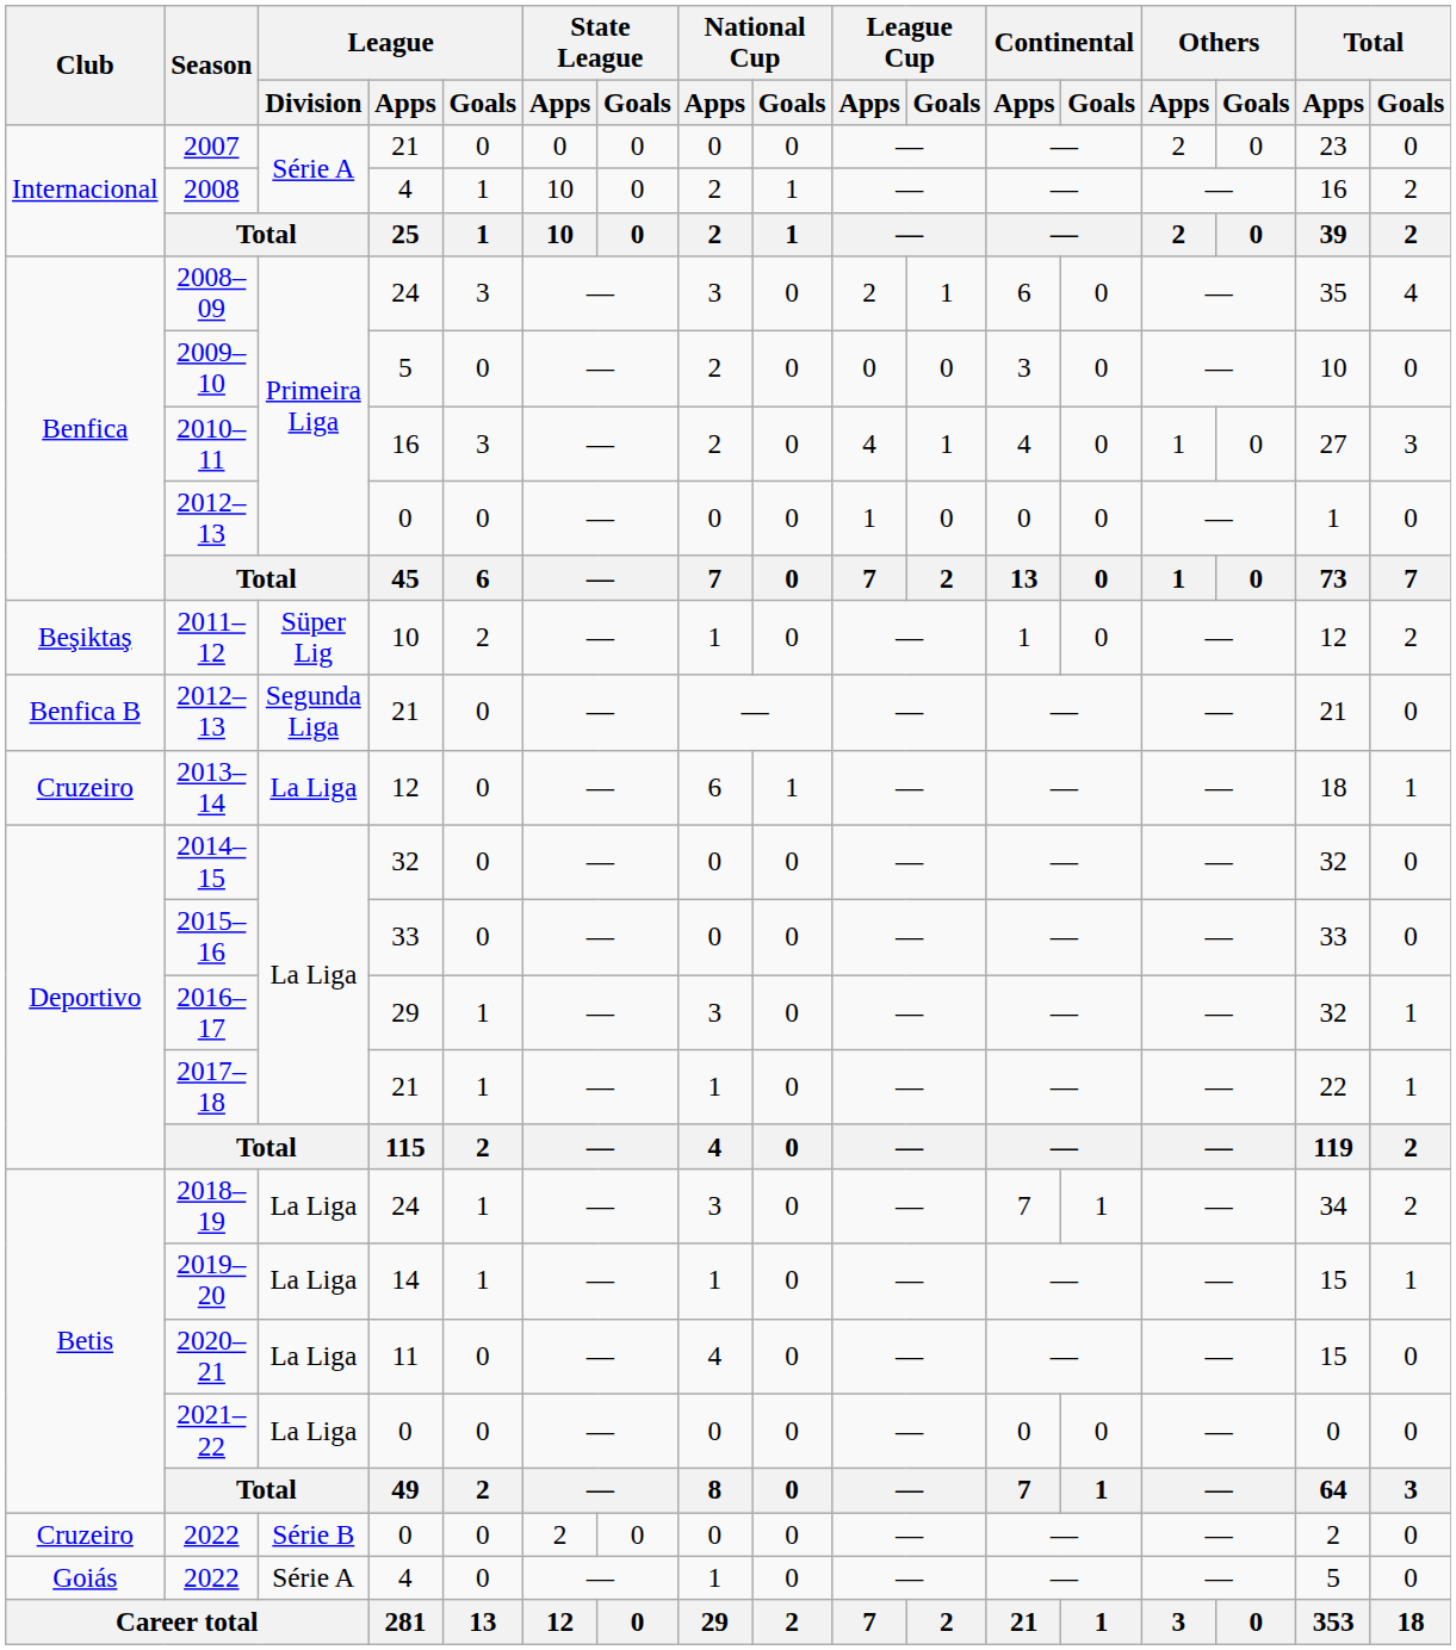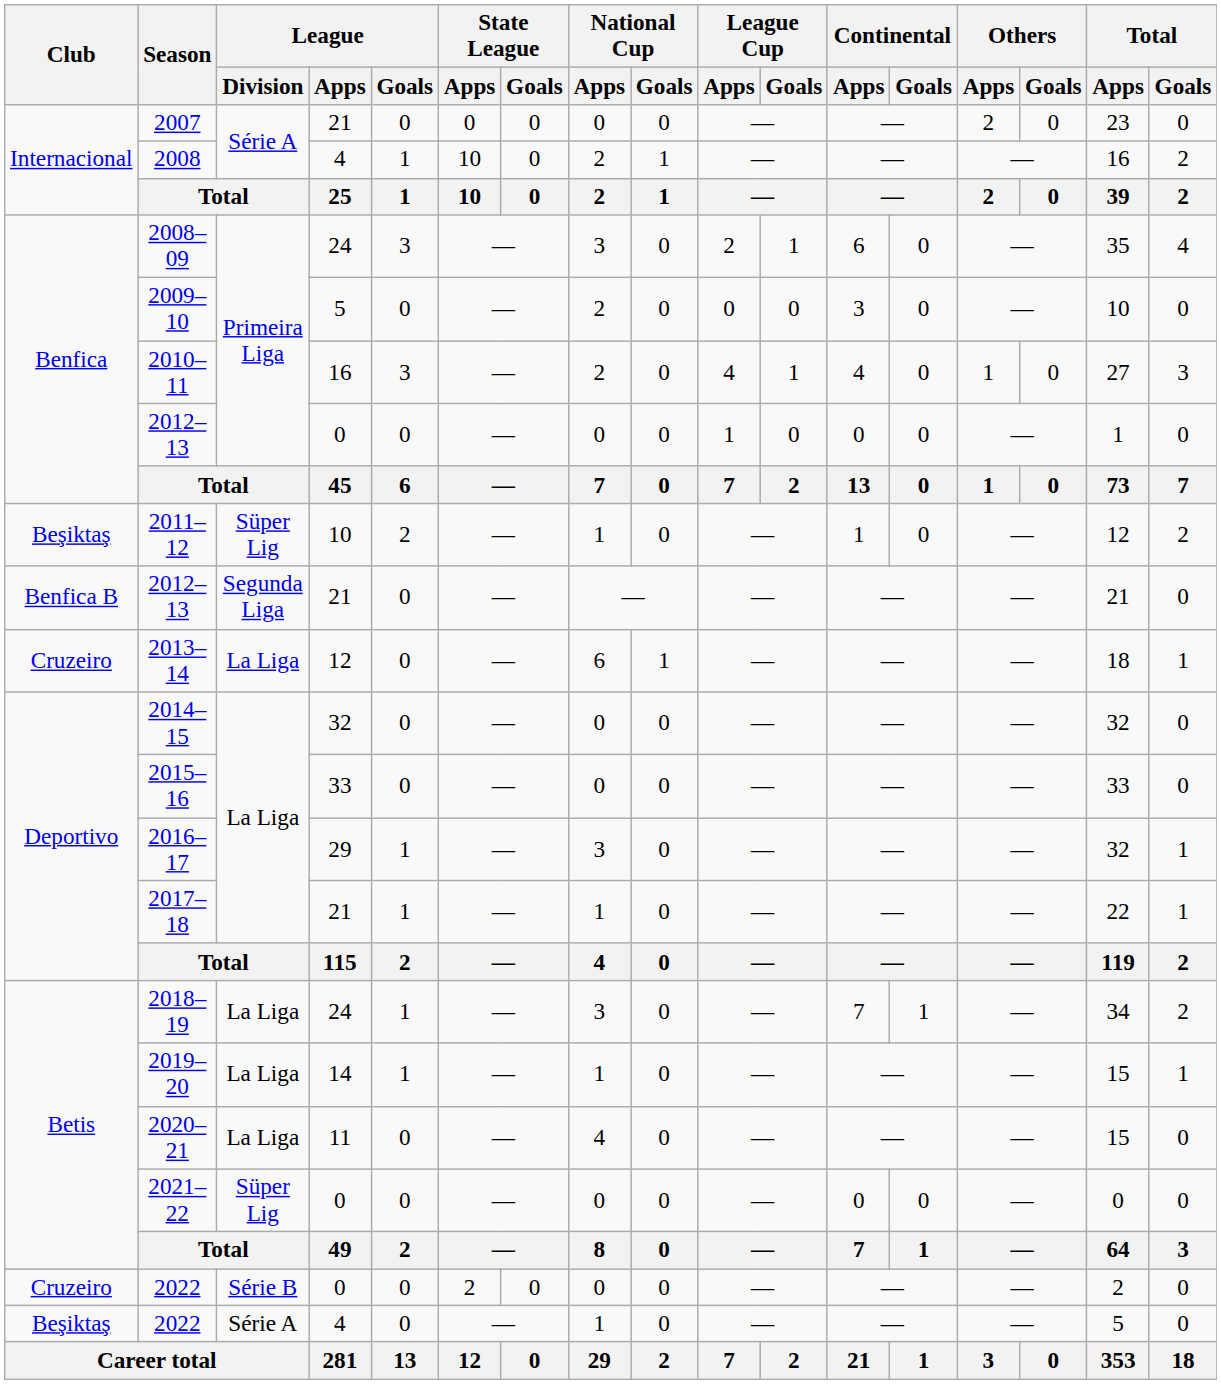 <table class="wikitable" style="text-align: center">
 <tr>
 <th rowspan="2">Club</th>
 <th rowspan="2">Season</th>
 <th colspan="3">League</th>
 <th colspan="2">State League</th>
 <th colspan="2">National Cup</th>
 <th colspan="2">League Cup</th>
 <th colspan="2">Continental</th>
 <th colspan="2">Others</th>
 <th colspan="2">Total</th>
 </tr>
 <tr>
 <th>Division</th>
 <th>Apps</th>
 <th>Goals</th>
 <th>Apps</th>
 <th>Goals</th>
 <th>Apps</th>
 <th>Goals</th>
 <th>Apps</th>
 <th>Goals</th>
 <th>Apps</th>
 <th>Goals</th>
 <th>Apps</th>
 <th>Goals</th>
 <th>Apps</th>
 <th>Goals</th>
 </tr>
 <tr>
 <td rowspan="3"><a href='#'>Internacional</a></td>
 <td><a href='#'>2007</a></td>
 <td rowspan="2"><a href='#'>Série A</a></td>
 <td>21</td>
 <td>0</td>
 <td>0</td>
 <td>0</td>
 <td>0</td>
 <td>0</td>
 <td colspan="2">—</td>
 <td colspan="2">—</td>
 <td>2</td>
 <td>0</td>
 <td>23</td>
 <td>0</td>
 </tr>
 <tr>
 <td><a href='#'>2008</a></td>
 <td>4</td>
 <td>1</td>
 <td>10</td>
 <td>0</td>
 <td>2</td>
 <td>1</td>
 <td colspan="2">—</td>
 <td colspan="2">—</td>
 <td colspan="2">—</td>
 <td>16</td>
 <td>2</td>
 </tr>
 <tr>
 <th colspan="2">Total</th>
 <th>25</th>
 <th>1</th>
 <th>10</th>
 <th>0</th>
 <th>2</th>
 <th>1</th>
 <th colspan="2">—</th>
 <th colspan="2">—</th>
 <th>2</th>
 <th>0</th>
 <th>39</th>
 <th>2</th>
 </tr>
 <tr>
 <td rowspan="5"><a href='#'>Benfica</a></td>
 <td><a href='#'>2008–09</a></td>
 <td rowspan="4"><a href='#'>Primeira Liga</a></td>
 <td>24</td>
 <td>3</td>
 <td colspan="2">—</td>
 <td>3</td>
 <td>0</td>
 <td>2</td>
 <td>1</td>
 <td>6</td>
 <td>0</td>
 <td colspan="2">—</td>
 <td>35</td>
 <td>4</td>
 </tr>
 <tr>
 <td><a href='#'>2009–10</a></td>
 <td>5</td>
 <td>0</td>
 <td colspan="2">—</td>
 <td>2</td>
 <td>0</td>
 <td>0</td>
 <td>0</td>
 <td>3</td>
 <td>0</td>
 <td colspan="2">—</td>
 <td>10</td>
 <td>0</td>
 </tr>
 <tr>
 <td><a href='#'>2010–11</a></td>
 <td>16</td>
 <td>3</td>
 <td colspan="2">—</td>
 <td>2</td>
 <td>0</td>
 <td>4</td>
 <td>1</td>
 <td>4</td>
 <td>0</td>
 <td>1</td>
 <td>0</td>
 <td>27</td>
 <td>3</td>
 </tr>
 <tr>
 <td><a href='#'>2012–13</a></td>
 <td>0</td>
 <td>0</td>
 <td colspan="2">—</td>
 <td>0</td>
 <td>0</td>
 <td>1</td>
 <td>0</td>
 <td>0</td>
 <td>0</td>
 <td colspan="2">—</td>
 <td>1</td>
 <td>0</td>
 </tr>
 <tr>
 <th colspan="2">Total</th>
 <th>45</th>
 <th>6</th>
 <th colspan="2">—</th>
 <th>7</th>
 <th>0</th>
 <th>7</th>
 <th>2</th>
 <th>13</th>
 <th>0</th>
 <th>1</th>
 <th>0</th>
 <th>73</th>
 <th>7</th>
 </tr>
 <tr>
 <td><a href='#'>Beşiktaş</a></td>
 <td><a href='#'>2011–12</a></td>
 <td><a href='#'>Süper Lig</a></td>
 <td>10</td>
 <td>2</td>
 <td colspan="2">—</td>
 <td>1</td>
 <td>0</td>
 <td colspan="2">—</td>
 <td>1</td>
 <td>0</td>
 <td colspan="2">—</td>
 <td>12</td>
 <td>2</td>
 </tr>
 <tr>
 <td><a href='#'>Benfica B</a></td>
 <td><a href='#'>2012–13</a></td>
 <td><a href='#'>Segunda Liga</a></td>
 <td>21</td>
 <td>0</td>
 <td colspan="2">—</td>
 <td colspan="2">—</td>
 <td colspan="2">—</td>
 <td colspan="2">—</td>
 <td colspan="2">—</td>
 <td>21</td>
 <td>0</td>
 </tr>
 <tr>
 <td><a href='#'>Cruzeiro</a></td>
 <td><a href='#'>2013–14</a></td>
 <td><a href='#'>La Liga</a></td>
 <td>12</td>
 <td>0</td>
 <td colspan="2">—</td>
 <td>6</td>
 <td>1</td>
 <td colspan="2">—</td>
 <td colspan="2">—</td>
 <td colspan="2">—</td>
 <td>18</td>
 <td>1</td>
 </tr>
 <tr>
 <td rowspan="5"><a href='#'>Deportivo</a></td>
 <td><a href='#'>2014–15</a></td>
 <td rowspan="4">La Liga</td>
 <td>32</td>
 <td>0</td>
 <td colspan="2">—</td>
 <td>0</td>
 <td>0</td>
 <td colspan="2">—</td>
 <td colspan="2">—</td>
 <td colspan="2">—</td>
 <td>32</td>
 <td>0</td>
 </tr>
 <tr>
 <td><a href='#'>2015–16</a></td>
 <td>33</td>
 <td>0</td>
 <td colspan="2">—</td>
 <td>0</td>
 <td>0</td>
 <td colspan="2">—</td>
 <td colspan="2">—</td>
 <td colspan="2">—</td>
 <td>33</td>
 <td>0</td>
 </tr>
 <tr>
 <td><a href='#'>2016–17</a></td>
 <td>29</td>
 <td>1</td>
 <td colspan="2">—</td>
 <td>3</td>
 <td>0</td>
 <td colspan="2">—</td>
 <td colspan="2">—</td>
 <td colspan="2">—</td>
 <td>32</td>
 <td>1</td>
 </tr>
 <tr>
 <td><a href='#'>2017–18</a></td>
 <td>21</td>
 <td>1</td>
 <td colspan="2">—</td>
 <td>1</td>
 <td>0</td>
 <td colspan="2">—</td>
 <td colspan="2">—</td>
 <td colspan="2">—</td>
 <td>22</td>
 <td>1</td>
 </tr>
 <tr>
 <th colspan="2">Total</th>
 <th>115</th>
 <th>2</th>
 <th colspan="2">—</th>
 <th>4</th>
 <th>0</th>
 <th colspan="2">—</th>
 <th colspan="2">—</th>
 <th colspan="2">—</th>
 <th>119</th>
 <th>2</th>
 </tr>
 <tr>
 <td rowspan="5"><a href='#'>Betis</a></td>
 <td><a href='#'>2018–19</a></td>
 <td>La Liga</td>
 <td>24</td>
 <td>1</td>
 <td colspan="2">—</td>
 <td>3</td>
 <td>0</td>
 <td colspan="2">—</td>
 <td>7</td>
 <td>1</td>
 <td colspan="2">—</td>
 <td>34</td>
 <td>2</td>
 </tr>
 <tr>
 <td><a href='#'>2019–20</a></td>
 <td>La Liga</td>
 <td>14</td>
 <td>1</td>
 <td colspan="2">—</td>
 <td>1</td>
 <td>0</td>
 <td colspan="2">—</td>
 <td colspan="2">—</td>
 <td colspan="2">—</td>
 <td>15</td>
 <td>1</td>
 </tr>
 <tr>
 <td><a href='#'>2020–21</a></td>
 <td>La Liga</td>
 <td>11</td>
 <td>0</td>
 <td colspan="2">—</td>
 <td>4</td>
 <td>0</td>
 <td colspan="2">—</td>
 <td colspan="2">—</td>
 <td colspan="2">—</td>
 <td>15</td>
 <td>0</td>
 </tr>
 <tr>
 <td><a href='#'>2021–22</a></td>
-<td>La Liga</td>
+<td><a href='#'>Süper Lig</a></td>
 <td>0</td>
 <td>0</td>
 <td colspan="2">—</td>
 <td>0</td>
 <td>0</td>
 <td colspan="2">—</td>
 <td>0</td>
 <td>0</td>
 <td colspan="2">—</td>
 <td>0</td>
 <td>0</td>
 </tr>
 <tr>
 <th colspan="2">Total</th>
 <th>49</th>
 <th>2</th>
 <th colspan="2">—</th>
 <th>8</th>
 <th>0</th>
 <th colspan="2">—</th>
 <th>7</th>
 <th>1</th>
 <th colspan="2">—</th>
 <th>64</th>
 <th>3</th>
 </tr>
 <tr>
 <td><a href='#'>Cruzeiro</a></td>
 <td><a href='#'>2022</a></td>
 <td><a href='#'>Série B</a></td>
 <td>0</td>
 <td>0</td>
 <td>2</td>
 <td>0</td>
 <td>0</td>
 <td>0</td>
 <td colspan="2">—</td>
 <td colspan="2">—</td>
 <td colspan="2">—</td>
 <td>2</td>
 <td>0</td>
 </tr>
 <tr>
-<td><a href='#'>Goiás</a></td>
+<td><a href='#'>Beşiktaş</a></td>
 <td><a href='#'>2022</a></td>
 <td>Série A</td>
 <td>4</td>
 <td>0</td>
 <td colspan="2">—</td>
 <td>1</td>
 <td>0</td>
 <td colspan="2">—</td>
 <td colspan="2">—</td>
 <td colspan="2">—</td>
 <td>5</td>
 <td>0</td>
 </tr>
 <tr>
 <th colspan="3">Career total</th>
 <th>281</th>
 <th>13</th>
 <th>12</th>
 <th>0</th>
 <th>29</th>
 <th>2</th>
 <th>7</th>
 <th>2</th>
 <th>21</th>
 <th>1</th>
 <th>3</th>
 <th>0</th>
 <th>353</th>
 <th>18</th>
 </tr>
 </table>
